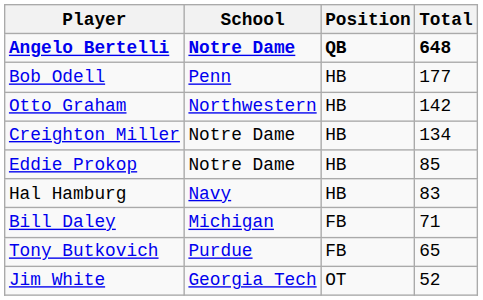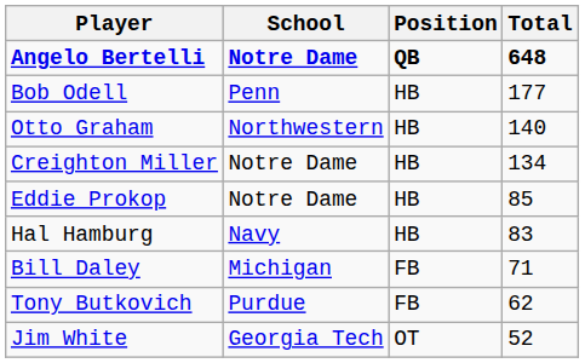 <table class="wikitable">
 <tr>
 <th>Player</th>
 <th>School</th>
 <th>Position</th>
 <th>Total</th>
 </tr>
 <tr>
 <td><strong><a href='#'>Angelo Bertelli</a></strong></td>
 <td><strong><a href='#'>Notre Dame</a></strong></td>
 <td><strong>QB</strong></td>
 <td><strong>648</strong></td>
 </tr>
 <tr>
 <td><a href='#'>Bob Odell</a></td>
 <td><a href='#'>Penn</a></td>
 <td>HB</td>
 <td>177</td>
 </tr>
 <tr>
 <td><a href='#'>Otto Graham</a></td>
 <td><a href='#'>Northwestern</a></td>
 <td>HB</td>
-<td>142</td>
+<td>140</td>
 </tr>
 <tr>
 <td><a href='#'>Creighton Miller</a></td>
 <td>Notre Dame</td>
 <td>HB</td>
 <td>134</td>
 </tr>
 <tr>
 <td><a href='#'>Eddie Prokop</a></td>
 <td>Notre Dame</td>
 <td>HB</td>
 <td>85</td>
 </tr>
 <tr>
 <td>Hal Hamburg</td>
 <td><a href='#'>Navy</a></td>
 <td>HB</td>
 <td>83</td>
 </tr>
 <tr>
 <td><a href='#'>Bill Daley</a></td>
 <td><a href='#'>Michigan</a></td>
 <td>FB</td>
 <td>71</td>
 </tr>
 <tr>
 <td><a href='#'>Tony Butkovich</a></td>
 <td><a href='#'>Purdue</a></td>
 <td>FB</td>
-<td>65</td>
+<td>62</td>
 </tr>
 <tr>
 <td><a href='#'>Jim White</a></td>
 <td><a href='#'>Georgia Tech</a></td>
 <td>OT</td>
 <td>52</td>
 </tr>
 </table>
